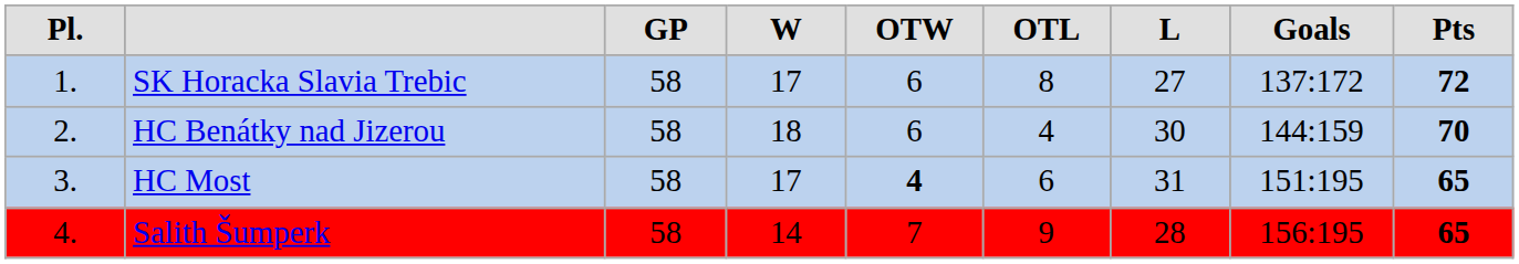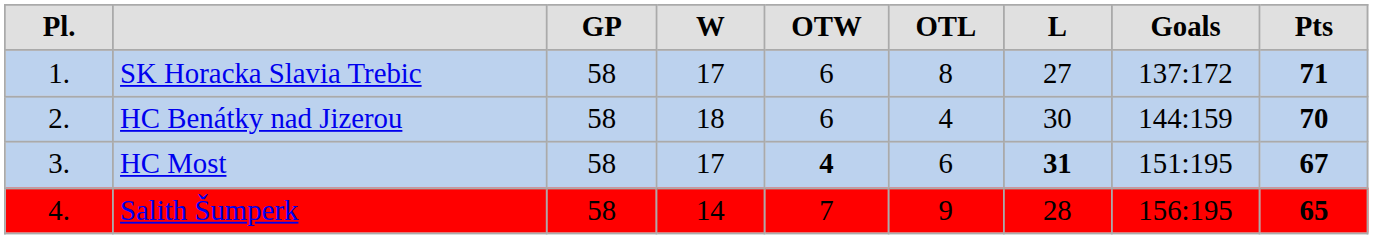 <table class="wikitable" style="width:60%; text-align: center">
 <tr style="font-weight:bold; background-color:#e0e0e0">
 <td width="5%">Pl.</td>
 <td width="20%"></td>
 <td width="5%">GP</td>
 <td width="5%">W</td>
 <td width="5%">OTW</td>
 <td width="5%">OTL</td>
 <td width="5%">L</td>
 <td width="5%">Goals</td>
 <td width="5%">Pts</td>
 </tr>
 <tr style="background-color:#BCD2EE">
 <td>1.</td>
 <td style="text-align: left"><a href='#'>SK Horacka Slavia Trebic</a></td>
 <td>58</td>
 <td>17</td>
 <td>6</td>
 <td>8</td>
 <td>27</td>
 <td>137:172</td>
-<td><strong>72</strong></td>
+<td><strong>71</strong></td>
 </tr>
 <tr style="background-color:#BCD2EE">
 <td>2.</td>
 <td style="text-align: left"><a href='#'>HC Benátky nad Jizerou</a></td>
 <td>58</td>
 <td>18</td>
 <td>6</td>
 <td>4</td>
 <td>30</td>
 <td>144:159</td>
 <td><strong>70</strong></td>
 </tr>
 <tr style="background-color:#BCD2EE">
 <td>3.</td>
 <td style="text-align: left"><a href='#'>HC Most</a></td>
 <td>58</td>
 <td>17</td>
 <td><strong>4</strong></td>
 <td>6</td>
-<td>31</td>
+<td><strong>31</strong></td>
 <td>151:195</td>
-<td><strong>65</strong></td>
+<td><strong>67</strong></td>
 </tr>
 <tr style="background-color:red">
 <td>4.</td>
 <td style="text-align: left"><a href='#'>Salith Šumperk</a></td>
 <td>58</td>
 <td>14</td>
 <td>7</td>
 <td>9</td>
 <td>28</td>
 <td>156:195</td>
 <td><strong>65</strong></td>
 </tr>
 </table>
